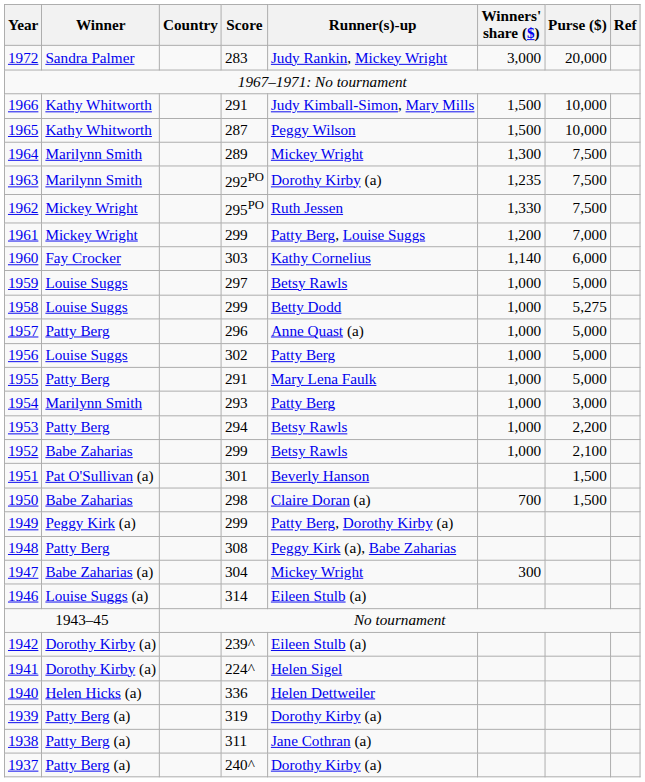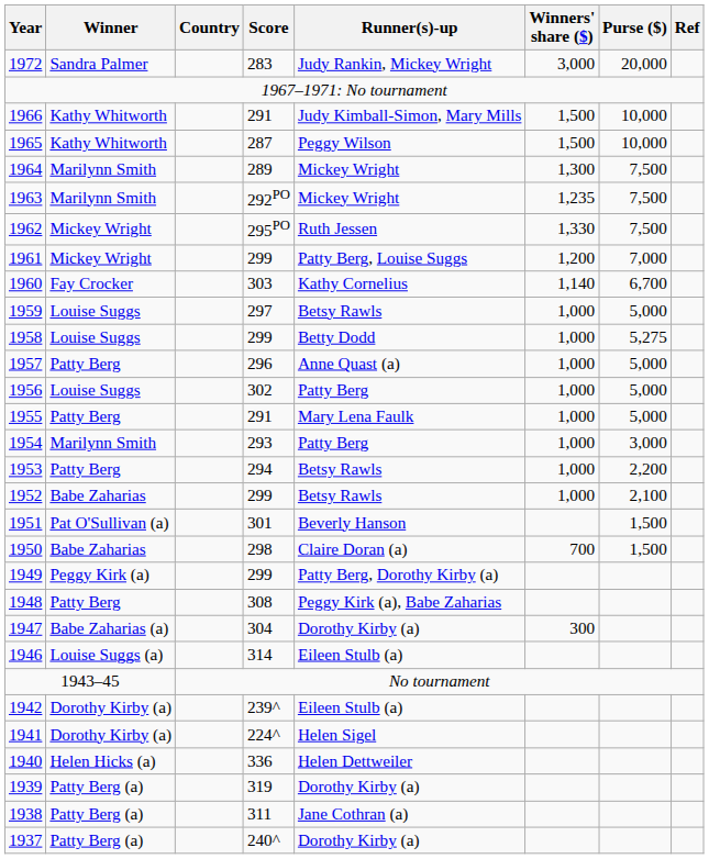 <table class=wikitable>
 <tr>
 <th>Year</th>
 <th>Winner</th>
 <th>Country</th>
 <th>Score</th>
 <th>Runner(s)-up</th>
 <th>Winners'<br>share (<a href='#'>$</a>)</th>
 <th>Purse ($)</th>
 <th>Ref</th>
 </tr>
 <tr>
 <td><a href='#'>1972</a></td>
 <td><a href='#'>Sandra Palmer</a></td>
 <td></td>
 <td>283</td>
 <td> <a href='#'>Judy Rankin</a>,  <a href='#'>Mickey Wright</a></td>
 <td align=right>3,000</td>
 <td align=right>20,000</td>
 <td></td>
 </tr>
 <tr>
 <td align=center colspan=8><em>1967–1971: No tournament</em></td>
 </tr>
 <tr>
 <td><a href='#'>1966</a></td>
 <td><a href='#'>Kathy Whitworth</a></td>
 <td></td>
 <td>291</td>
 <td> <a href='#'>Judy Kimball-Simon</a>,  <a href='#'>Mary Mills</a></td>
 <td align=right>1,500</td>
 <td align=right>10,000</td>
 <td></td>
 </tr>
 <tr>
 <td><a href='#'>1965</a></td>
 <td><a href='#'>Kathy Whitworth</a></td>
 <td></td>
 <td>287</td>
 <td> <a href='#'>Peggy Wilson</a></td>
 <td align=right>1,500</td>
 <td align=right>10,000</td>
 <td></td>
 </tr>
 <tr>
 <td><a href='#'>1964</a></td>
 <td><a href='#'>Marilynn Smith</a></td>
 <td></td>
 <td>289</td>
 <td> <a href='#'>Mickey Wright</a></td>
 <td align=right>1,300</td>
 <td align=right>7,500</td>
 <td></td>
 </tr>
 <tr>
 <td><a href='#'>1963</a></td>
 <td><a href='#'>Marilynn Smith</a></td>
 <td></td>
 <td>292<sup>PO</sup></td>
-<td> <a href='#'>Dorothy Kirby</a> (a)</td>
+<td> <a href='#'>Mickey Wright</a></td>
 <td align=right>1,235</td>
 <td align=right>7,500</td>
 <td></td>
 </tr>
 <tr>
 <td><a href='#'>1962</a></td>
 <td><a href='#'>Mickey Wright</a></td>
 <td></td>
 <td>295<sup>PO</sup></td>
 <td> <a href='#'>Ruth Jessen</a></td>
 <td align=right>1,330</td>
 <td align=right>7,500</td>
 <td></td>
 </tr>
 <tr>
 <td><a href='#'>1961</a></td>
 <td><a href='#'>Mickey Wright</a></td>
 <td></td>
 <td>299</td>
 <td> <a href='#'>Patty Berg</a>,  <a href='#'>Louise Suggs</a></td>
 <td align=right>1,200</td>
 <td align=right>7,000</td>
 <td></td>
 </tr>
 <tr>
 <td><a href='#'>1960</a></td>
 <td><a href='#'>Fay Crocker</a></td>
 <td></td>
 <td>303</td>
 <td> <a href='#'>Kathy Cornelius</a></td>
 <td align=right>1,140</td>
-<td align=right>6,000</td>
+<td align=right>6,700</td>
 <td></td>
 </tr>
 <tr>
 <td><a href='#'>1959</a></td>
 <td><a href='#'>Louise Suggs</a></td>
 <td></td>
 <td>297</td>
 <td> <a href='#'>Betsy Rawls</a></td>
 <td align=right>1,000</td>
 <td align=right>5,000</td>
 <td></td>
 </tr>
 <tr>
 <td><a href='#'>1958</a></td>
 <td><a href='#'>Louise Suggs</a></td>
 <td></td>
 <td>299</td>
 <td> <a href='#'>Betty Dodd</a></td>
 <td align=right>1,000</td>
 <td align=right>5,275</td>
 <td></td>
 </tr>
 <tr>
 <td><a href='#'>1957</a></td>
 <td><a href='#'>Patty Berg</a></td>
 <td></td>
 <td>296</td>
 <td> <a href='#'>Anne Quast</a> (a)</td>
 <td align=right>1,000</td>
 <td align=right>5,000</td>
 <td></td>
 </tr>
 <tr>
 <td><a href='#'>1956</a></td>
 <td><a href='#'>Louise Suggs</a></td>
 <td></td>
 <td>302</td>
 <td> <a href='#'>Patty Berg</a></td>
 <td align=right>1,000</td>
 <td align=right>5,000</td>
 <td></td>
 </tr>
 <tr>
 <td><a href='#'>1955</a></td>
 <td><a href='#'>Patty Berg</a></td>
 <td></td>
 <td>291</td>
 <td> <a href='#'>Mary Lena Faulk</a></td>
 <td align=right>1,000</td>
 <td align=right>5,000</td>
 <td></td>
 </tr>
 <tr>
 <td><a href='#'>1954</a></td>
 <td><a href='#'>Marilynn Smith</a></td>
 <td></td>
 <td>293</td>
 <td> <a href='#'>Patty Berg</a></td>
 <td align=right>1,000</td>
 <td align=right>3,000</td>
 <td></td>
 </tr>
 <tr>
 <td><a href='#'>1953</a></td>
 <td><a href='#'>Patty Berg</a></td>
 <td></td>
 <td>294</td>
 <td> <a href='#'>Betsy Rawls</a></td>
 <td align=right>1,000</td>
 <td align=right>2,200</td>
 <td></td>
 </tr>
 <tr>
 <td><a href='#'>1952</a></td>
 <td><a href='#'>Babe Zaharias</a></td>
 <td></td>
 <td>299</td>
 <td> <a href='#'>Betsy Rawls</a></td>
 <td align=right>1,000</td>
 <td align=right>2,100</td>
 <td></td>
 </tr>
 <tr>
 <td><a href='#'>1951</a></td>
 <td><a href='#'>Pat O'Sullivan</a> (a)</td>
 <td></td>
 <td>301</td>
 <td> <a href='#'>Beverly Hanson</a></td>
 <td></td>
 <td align=right>1,500</td>
 <td></td>
 </tr>
 <tr>
 <td><a href='#'>1950</a></td>
 <td><a href='#'>Babe Zaharias</a></td>
 <td></td>
 <td>298</td>
 <td> <a href='#'>Claire Doran</a> (a)</td>
 <td align=right>700</td>
 <td align=right>1,500</td>
 <td></td>
 </tr>
 <tr>
 <td><a href='#'>1949</a></td>
 <td><a href='#'>Peggy Kirk</a> (a)</td>
 <td></td>
 <td>299</td>
 <td> <a href='#'>Patty Berg</a>,  <a href='#'>Dorothy Kirby</a> (a)</td>
 <td></td>
 <td></td>
 <td></td>
 </tr>
 <tr>
 <td><a href='#'>1948</a></td>
 <td><a href='#'>Patty Berg</a></td>
 <td></td>
 <td>308</td>
 <td> <a href='#'>Peggy Kirk</a> (a),  <a href='#'>Babe Zaharias</a></td>
 <td></td>
 <td></td>
 <td></td>
 </tr>
 <tr>
 <td><a href='#'>1947</a></td>
 <td><a href='#'>Babe Zaharias</a> (a)</td>
 <td></td>
 <td>304</td>
-<td> <a href='#'>Mickey Wright</a></td>
+<td> <a href='#'>Dorothy Kirby</a> (a)</td>
 <td align=right>300</td>
 <td></td>
 <td></td>
 </tr>
 <tr>
 <td><a href='#'>1946</a></td>
 <td><a href='#'>Louise Suggs</a> (a)</td>
 <td></td>
 <td>314</td>
 <td> <a href='#'>Eileen Stulb</a> (a)</td>
 <td></td>
 <td></td>
 <td></td>
 </tr>
 <tr>
 <td align=center colspan=2>1943–45</td>
 <td align=center colspan=6><em>No tournament</em></td>
 </tr>
 <tr>
 <td><a href='#'>1942</a></td>
 <td><a href='#'>Dorothy Kirby</a> (a)</td>
 <td></td>
 <td>239^</td>
 <td> <a href='#'>Eileen Stulb</a> (a)</td>
 <td></td>
 <td></td>
 <td></td>
 </tr>
 <tr>
 <td><a href='#'>1941</a></td>
 <td><a href='#'>Dorothy Kirby</a> (a)</td>
 <td></td>
 <td>224^</td>
 <td> <a href='#'>Helen Sigel</a></td>
 <td></td>
 <td></td>
 <td></td>
 </tr>
 <tr>
 <td><a href='#'>1940</a></td>
 <td><a href='#'>Helen Hicks</a> (a)</td>
 <td></td>
 <td>336</td>
 <td> <a href='#'>Helen Dettweiler</a></td>
 <td></td>
 <td></td>
 <td></td>
 </tr>
 <tr>
 <td><a href='#'>1939</a></td>
 <td><a href='#'>Patty Berg</a> (a)</td>
 <td></td>
 <td>319</td>
 <td> <a href='#'>Dorothy Kirby</a> (a)</td>
 <td></td>
 <td></td>
 <td></td>
 </tr>
 <tr>
 <td><a href='#'>1938</a></td>
 <td><a href='#'>Patty Berg</a> (a)</td>
 <td></td>
 <td>311</td>
 <td> <a href='#'>Jane Cothran</a> (a)</td>
 <td></td>
 <td></td>
 <td></td>
 </tr>
 <tr>
 <td><a href='#'>1937</a></td>
 <td><a href='#'>Patty Berg</a> (a)</td>
 <td></td>
 <td>240^</td>
 <td> <a href='#'>Dorothy Kirby</a> (a)</td>
 <td></td>
 <td></td>
 <td></td>
 </tr>
 </table>
